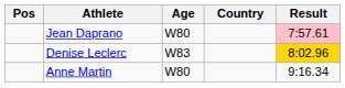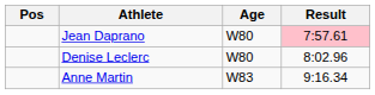 <table class="wikitable"  style="text-align:center; width:50%;">
 <tr>
 <th>Pos</th>
 <th>Athlete</th>
 <th>Age</th>
-<th>Country</th>
 <th>Result</th>
 </tr>
 <tr>
 <td align=center></td>
 <td align=left><a href='#'>Jean Daprano</a></td>
 <td align=left>W80</td>
-<td align=left></td>
 <td style="background: pink;">7:57.61</td>
 </tr>
 <tr>
 <td align=center></td>
 <td align=left><a href='#'>Denise Leclerc</a></td>
-<td align=left>W83</td>
-<td align=left></td>
-<td style="background: gold;">8:02.96</td>
+<td align=left>W80</td>
+<td>8:02.96</td>
 </tr>
 <tr>
 <td align=center></td>
 <td align=left><a href='#'>Anne Martin</a></td>
-<td align=left>W80</td>
-<td align=left></td>
+<td align=left>W83</td>
 <td>9:16.34</td>
 </tr>
 </table>
